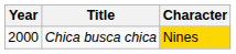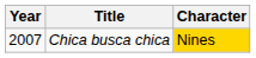 <table class="wikitable sortable">
 <tr>
 <th>Year</th>
 <th>Title</th>
 <th>Character</th>
 </tr>
 <tr>
-<td>2000</td>
+<td>2007</td>
 <td><em>Chica busca chica</em></td>
 <td style="background: gold;">Nines</td>
 </tr>
 </table>
